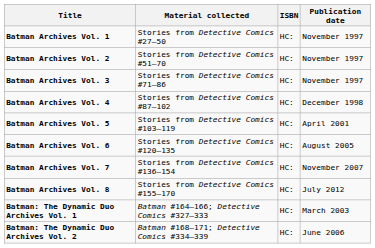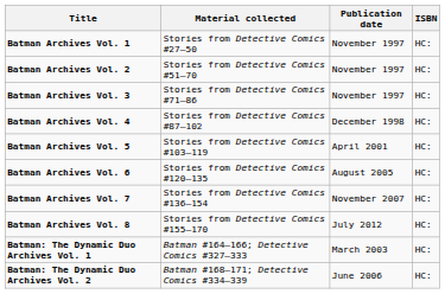 <table class="wikitable">
 <tr>
 <th>Title</th>
 <th>Material collected</th>
+<th>Publication date</th>
 <th>ISBN</th>
-<th>Publication date</th>
 </tr>
 <tr>
 <td><strong>Batman Archives Vol. 1</strong></td>
 <td>Stories from <em>Detective Comics</em> #27–50</td>
+<td>November 1997</td>
 <td>HC: </td>
-<td>November 1997</td>
 </tr>
 <tr>
 <td><strong>Batman Archives Vol. 2</strong></td>
 <td>Stories from <em>Detective Comics</em> #51–70</td>
+<td>November 1997</td>
 <td>HC: </td>
-<td>November 1997</td>
 </tr>
 <tr>
 <td><strong>Batman Archives Vol. 3</strong></td>
 <td>Stories from <em>Detective Comics</em> #71–86</td>
+<td>November 1997</td>
 <td>HC: </td>
-<td>November 1997</td>
 </tr>
 <tr>
 <td><strong>Batman Archives Vol. 4</strong></td>
 <td>Stories from <em>Detective Comics</em> #87–102</td>
+<td>December 1998</td>
 <td>HC: </td>
-<td>December 1998</td>
 </tr>
 <tr>
 <td><strong>Batman Archives Vol. 5</strong></td>
 <td>Stories from <em>Detective Comics</em> #103–119</td>
+<td>April 2001</td>
 <td>HC: </td>
-<td>April 2001</td>
 </tr>
 <tr>
 <td><strong>Batman Archives Vol. 6</strong></td>
 <td>Stories from <em>Detective Comics</em> #120–135</td>
+<td>August 2005</td>
 <td>HC: </td>
-<td>August 2005</td>
 </tr>
 <tr>
 <td><strong>Batman Archives Vol. 7</strong></td>
 <td>Stories from <em>Detective Comics</em> #136–154</td>
+<td>November 2007</td>
 <td>HC: </td>
-<td>November 2007</td>
 </tr>
 <tr>
 <td><strong>Batman Archives Vol. 8</strong></td>
 <td>Stories from <em>Detective Comics</em> #155–170</td>
+<td>July 2012</td>
 <td>HC: </td>
-<td>July 2012</td>
 </tr>
 <tr>
 <td><strong>Batman: The Dynamic Duo Archives Vol. 1</strong></td>
 <td><em>Batman</em> #164–166; <em>Detective Comics</em> #327–333</td>
+<td>March 2003</td>
 <td>HC: </td>
-<td>March 2003</td>
 </tr>
 <tr>
 <td><strong>Batman: The Dynamic Duo Archives Vol. 2</strong></td>
 <td><em>Batman</em> #168–171; <em>Detective Comics</em> #334–339</td>
+<td>June 2006</td>
 <td>HC: </td>
-<td>June 2006</td>
 </tr>
 </table>
